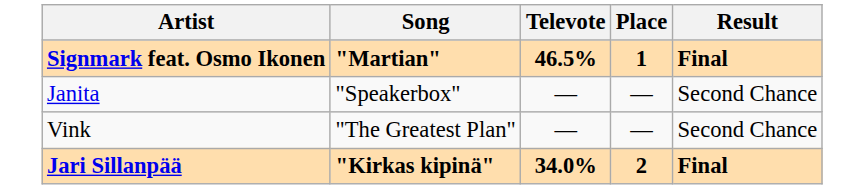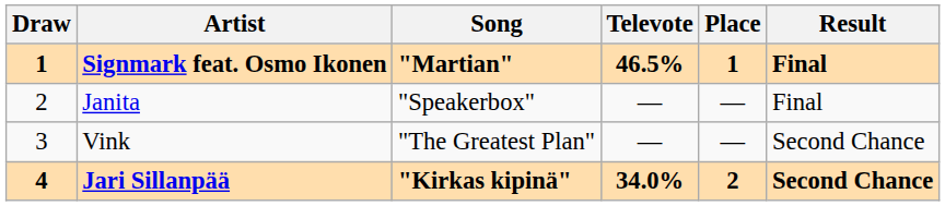 <table class="sortable wikitable" style="margin: 1em auto 1em auto; text-align:center">
 <tr>
+<th>Draw</th>
 <th>Artist</th>
 <th>Song</th>
 <th>Televote</th>
 <th>Place</th>
 <th>Result</th>
 </tr>
 <tr style="font-weight:bold; background:navajowhite;">
+<td>1</td>
 <td align="left"><a href='#'>Signmark</a> feat. Osmo Ikonen</td>
 <td align="left">"Martian"</td>
 <td>46.5%</td>
 <td>1</td>
 <td align="left">Final</td>
 </tr>
 <tr>
+<td>2</td>
 <td align="left"><a href='#'>Janita</a></td>
 <td align="left">"Speakerbox"</td>
 <td data-sort-value="0">—</td>
 <td data-sort-value="3">—</td>
-<td align="left">Second Chance</td>
+<td align="left">Final</td>
 </tr>
 <tr>
+<td>3</td>
 <td align="left">Vink</td>
 <td align="left">"The Greatest Plan"</td>
 <td data-sort-value="0">—</td>
 <td data-sort-value="3">—</td>
 <td align="left">Second Chance</td>
 </tr>
 <tr style="font-weight:bold; background:navajowhite;">
+<td>4</td>
 <td align="left"><a href='#'>Jari Sillanpää</a></td>
 <td align="left">"Kirkas kipinä"</td>
 <td>34.0%</td>
 <td>2</td>
-<td align="left">Final</td>
+<td align="left">Second Chance</td>
 </tr>
 </table>
